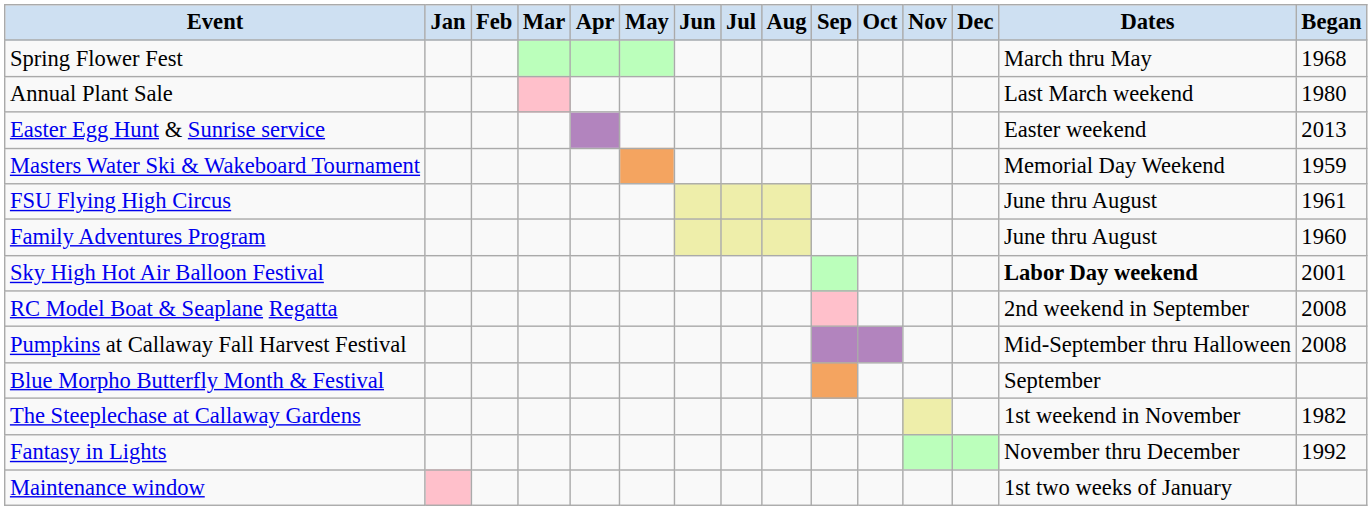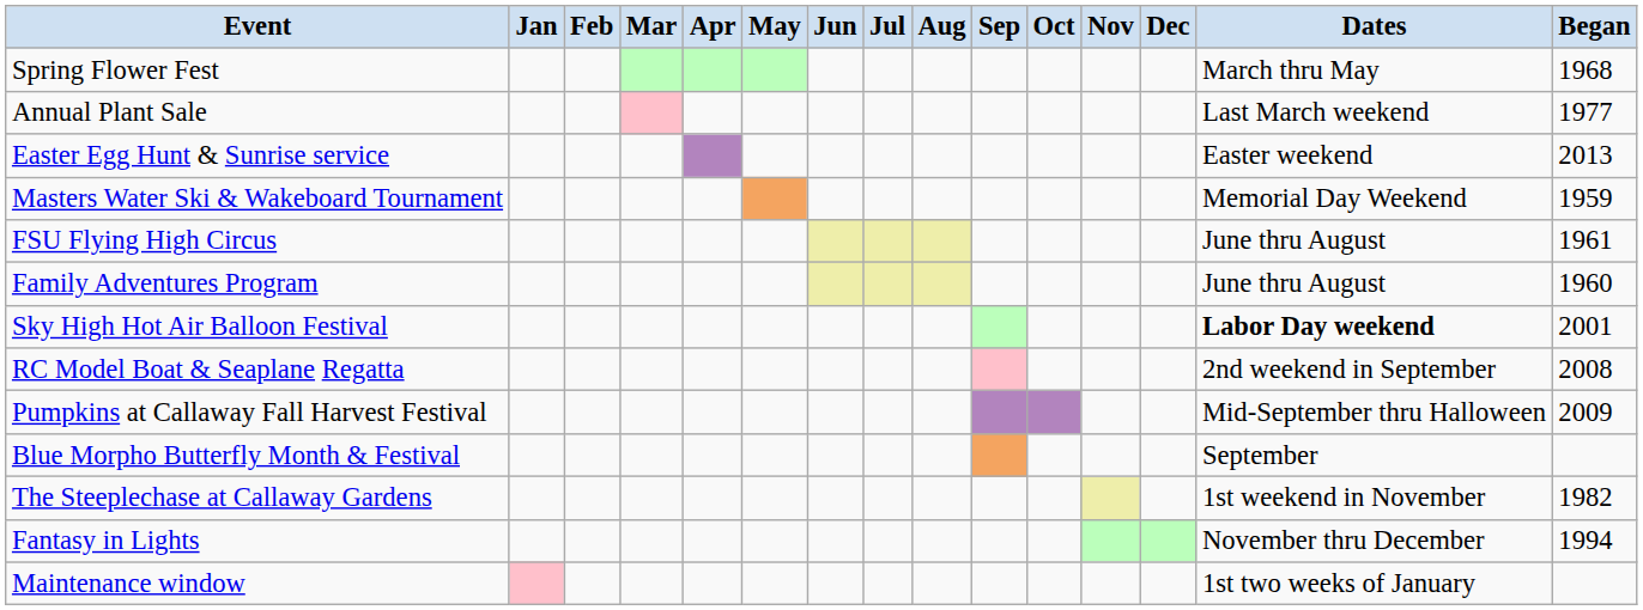 <table class="wikitable">
 <tr>
 <th scope="col" style="background-color:#cee0f2;">Event</th>
 <th scope="col" style="background-color:#cee0f2;">Jan</th>
 <th scope="col" style="background-color:#cee0f2;">Feb</th>
 <th scope="col" style="background-color:#cee0f2;">Mar</th>
 <th scope="col" style="background-color:#cee0f2;">Apr</th>
 <th scope="col" style="background-color:#cee0f2;">May</th>
 <th scope="col" style="background-color:#cee0f2;">Jun</th>
 <th scope="col" style="background-color:#cee0f2;">Jul</th>
 <th scope="col" style="background-color:#cee0f2;">Aug</th>
 <th scope="col" style="background-color:#cee0f2;">Sep</th>
 <th scope="col" style="background-color:#cee0f2;">Oct</th>
 <th scope="col" style="background-color:#cee0f2;">Nov</th>
 <th scope="col" style="background-color:#cee0f2;">Dec</th>
 <th scope="col" style="background-color:#cee0f2;">Dates</th>
 <th scope="col" style="background-color:#cee0f2;">Began</th>
 </tr>
 <tr id="A">
 <td align=left>Spring Flower Fest</td>
 <td></td>
 <td></td>
 <td style="background:#bfb;"></td>
 <td style="background:#bfb;"></td>
 <td style="background:#bfb;"></td>
 <td></td>
 <td></td>
 <td></td>
 <td></td>
 <td></td>
 <td></td>
 <td></td>
 <td>March thru May</td>
 <td>1968</td>
 </tr>
 <tr>
 <td align=left>Annual Plant Sale</td>
 <td></td>
 <td></td>
 <td style="background:Pink;"></td>
 <td></td>
 <td></td>
 <td></td>
 <td></td>
 <td></td>
 <td></td>
 <td></td>
 <td></td>
 <td></td>
 <td>Last March weekend</td>
-<td>1980</td>
+<td>1977</td>
 </tr>
 <tr>
 <td align=left><a href='#'>Easter Egg Hunt</a> & <a href='#'>Sunrise service</a></td>
 <td></td>
 <td></td>
 <td></td>
 <td style="background:#b284be"></td>
 <td></td>
 <td></td>
 <td></td>
 <td></td>
 <td></td>
 <td></td>
 <td></td>
 <td></td>
 <td>Easter weekend</td>
 <td>2013</td>
 </tr>
 <tr>
 <td align=left><a href='#'>Masters Water Ski & Wakeboard Tournament</a></td>
 <td></td>
 <td></td>
 <td></td>
 <td></td>
 <td style="background:#f4a460"></td>
 <td></td>
 <td></td>
 <td></td>
 <td></td>
 <td></td>
 <td></td>
 <td></td>
 <td>Memorial Day Weekend</td>
 <td>1959</td>
 </tr>
 <tr>
 <td align=left><a href='#'>FSU Flying High Circus</a></td>
 <td></td>
 <td></td>
 <td></td>
 <td></td>
 <td></td>
 <td style="background:#eea;"></td>
 <td style="background:#eea;"></td>
 <td style="background:#eea;"></td>
 <td></td>
 <td></td>
 <td></td>
 <td></td>
 <td>June thru August</td>
 <td>1961</td>
 </tr>
 <tr>
 <td align=left><a href='#'>Family Adventures Program</a></td>
 <td></td>
 <td></td>
 <td></td>
 <td></td>
 <td></td>
 <td style="background:#eea;"></td>
 <td style="background:#eea;"></td>
 <td style="background:#eea;"></td>
 <td></td>
 <td></td>
 <td></td>
 <td></td>
 <td>June thru August</td>
 <td>1960</td>
 </tr>
 <tr>
 <td align=left><a href='#'>Sky High Hot Air Balloon Festival</a></td>
 <td></td>
 <td></td>
 <td></td>
 <td></td>
 <td></td>
 <td></td>
 <td></td>
 <td></td>
 <td style="background:#bfb;"></td>
 <td></td>
 <td></td>
 <td></td>
 <td><strong>Labor Day weekend</strong></td>
 <td>2001</td>
 </tr>
 <tr>
 <td align=left><a href='#'>RC Model Boat & Seaplane</a> <a href='#'>Regatta</a></td>
 <td></td>
 <td></td>
 <td></td>
 <td></td>
 <td></td>
 <td></td>
 <td></td>
 <td></td>
 <td style="background:Pink;"></td>
 <td></td>
 <td></td>
 <td></td>
 <td>2nd weekend in September</td>
 <td>2008</td>
 </tr>
 <tr>
 <td align=left><a href='#'>Pumpkins</a> at Callaway Fall Harvest Festival</td>
 <td></td>
 <td></td>
 <td></td>
 <td></td>
 <td></td>
 <td></td>
 <td></td>
 <td></td>
 <td style="background:#b284be"></td>
 <td style="background:#b284be"></td>
 <td></td>
 <td></td>
 <td>Mid-September thru Halloween</td>
-<td>2008</td>
+<td>2009</td>
 </tr>
 <tr>
 <td align=left><a href='#'>Blue Morpho Butterfly Month & Festival</a></td>
 <td></td>
 <td></td>
 <td></td>
 <td></td>
 <td></td>
 <td></td>
 <td></td>
 <td></td>
 <td style="background:#f4a460"></td>
 <td></td>
 <td></td>
 <td></td>
 <td>September</td>
 <td></td>
 </tr>
 <tr>
 <td align=left><a href='#'>The Steeplechase at Callaway Gardens</a></td>
 <td></td>
 <td></td>
 <td></td>
 <td></td>
 <td></td>
 <td></td>
 <td></td>
 <td></td>
 <td></td>
 <td></td>
 <td style="background:#eea;"></td>
 <td></td>
 <td>1st weekend in November</td>
 <td>1982</td>
 </tr>
 <tr>
 <td align=left><a href='#'>Fantasy in Lights</a></td>
 <td></td>
 <td></td>
 <td></td>
 <td></td>
 <td></td>
 <td></td>
 <td></td>
 <td></td>
 <td></td>
 <td></td>
 <td style="background:#bfb;"></td>
 <td style="background:#bfb;"></td>
 <td>November thru December</td>
-<td>1992</td>
+<td>1994</td>
 </tr>
 <tr>
 <td align=left><a href='#'>Maintenance window</a></td>
 <td style="background:Pink;"></td>
 <td></td>
 <td></td>
 <td></td>
 <td></td>
 <td></td>
 <td></td>
 <td></td>
 <td></td>
 <td></td>
 <td></td>
 <td></td>
 <td>1st two weeks of January</td>
 <td></td>
 </tr>
 </table>
